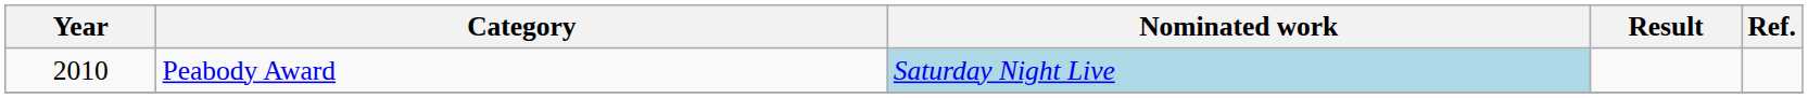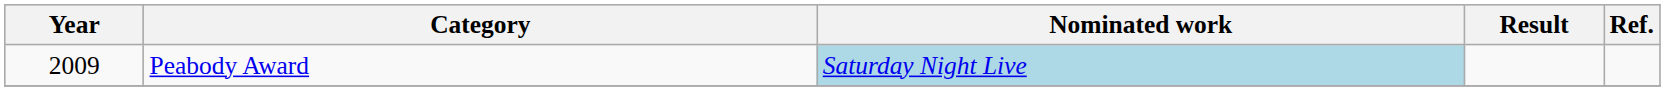 <table class=wikitable>
 <tr>
 <th scope="col" style="width:5em;">Year</th>
 <th scope="col" style="width:26em;">Category</th>
 <th scope="col" style="width:25em;">Nominated work</th>
 <th scope="col" style="width:5em;">Result</th>
 <th>Ref.</th>
 </tr>
 <tr>
-<td style="text-align:center;">2010</td>
+<td style="text-align:center;">2009</td>
 <td><a href='#'>Peabody Award</a></td>
 <td style="background: lightblue;"><em><a href='#'>Saturday Night Live</a></em></td>
 <td></td>
 <td></td>
 </tr>
 <tr>
 </tr>
 </table>
